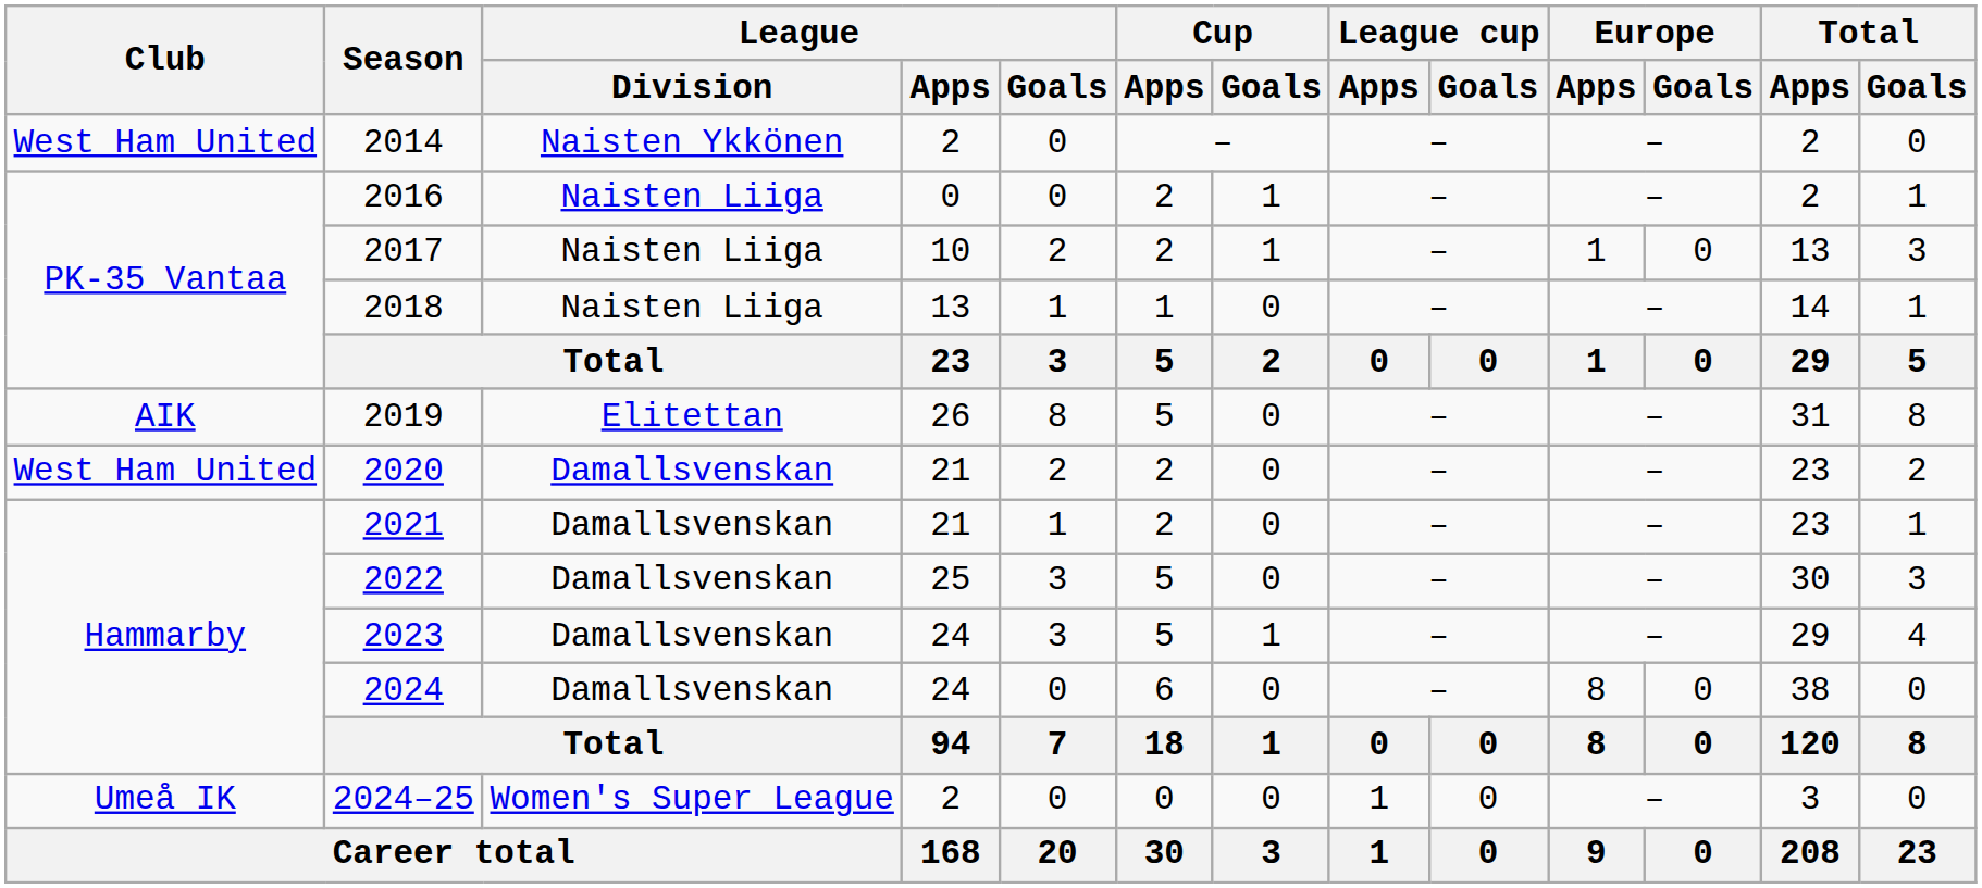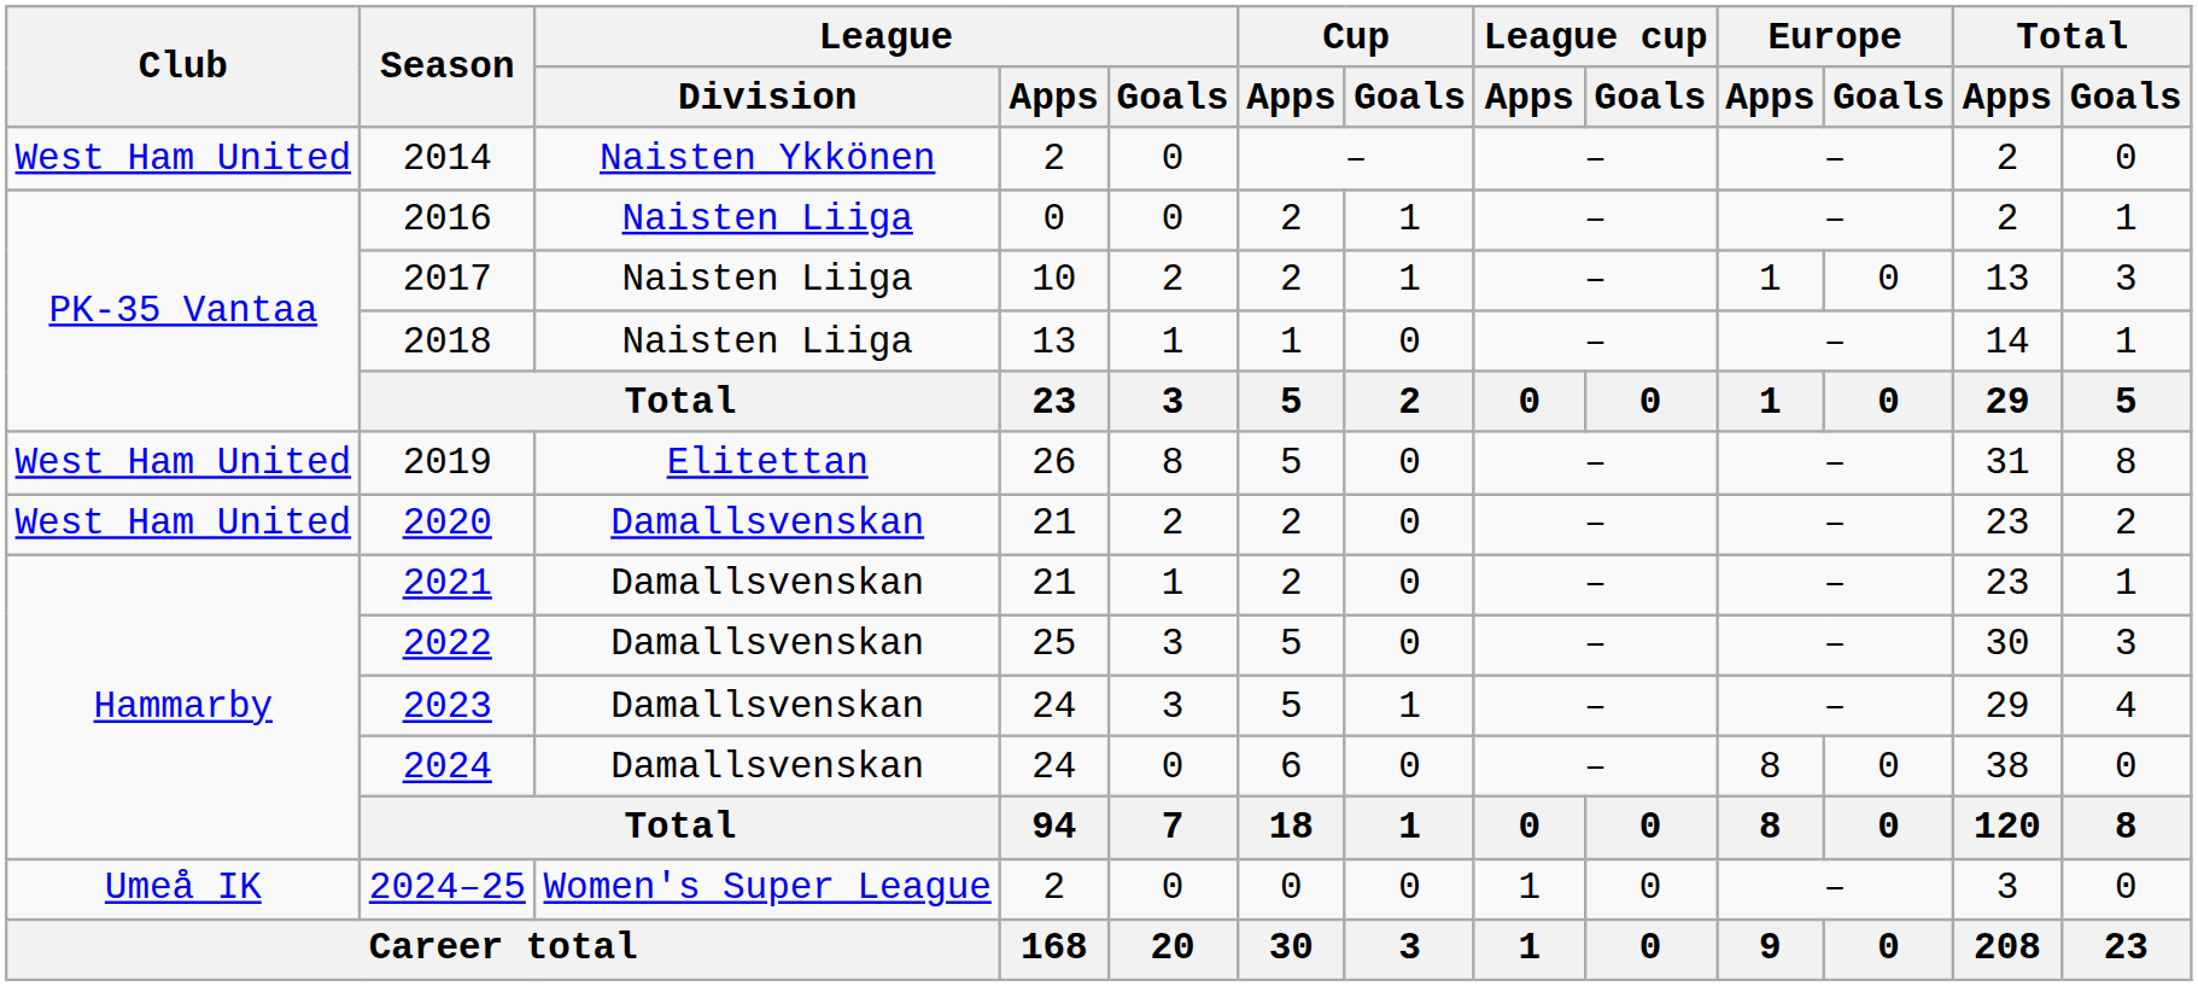 <table class="wikitable" style="text-align:center">
 <tr>
 <th rowspan="2">Club</th>
 <th rowspan="2">Season</th>
 <th colspan="3">League</th>
 <th colspan="2">Cup</th>
 <th colspan="2">League cup</th>
 <th colspan="2">Europe</th>
 <th colspan="2">Total</th>
 </tr>
 <tr>
 <th>Division</th>
 <th>Apps</th>
 <th>Goals</th>
 <th>Apps</th>
 <th>Goals</th>
 <th>Apps</th>
 <th>Goals</th>
 <th>Apps</th>
 <th>Goals</th>
 <th>Apps</th>
 <th>Goals</th>
 </tr>
 <tr>
 <td><a href='#'>West Ham United</a></td>
 <td>2014</td>
 <td><a href='#'>Naisten Ykkönen</a></td>
 <td>2</td>
 <td>0</td>
 <td colspan=2>–</td>
 <td colspan=2>–</td>
 <td colspan=2>–</td>
 <td>2</td>
 <td>0</td>
 </tr>
 <tr>
 <td rowspan=4><a href='#'>PK-35 Vantaa</a></td>
 <td>2016</td>
 <td><a href='#'>Naisten Liiga</a></td>
 <td>0</td>
 <td>0</td>
 <td>2</td>
 <td>1</td>
 <td colspan=2>–</td>
 <td colspan=2>–</td>
 <td>2</td>
 <td>1</td>
 </tr>
 <tr>
 <td>2017</td>
 <td>Naisten Liiga</td>
 <td>10</td>
 <td>2</td>
 <td>2</td>
 <td>1</td>
 <td colspan=2>–</td>
 <td>1</td>
 <td>0</td>
 <td>13</td>
 <td>3</td>
 </tr>
 <tr>
 <td>2018</td>
 <td>Naisten Liiga</td>
 <td>13</td>
 <td>1</td>
 <td>1</td>
 <td>0</td>
 <td colspan=2>–</td>
 <td colspan=2>–</td>
 <td>14</td>
 <td>1</td>
 </tr>
 <tr>
 <th colspan=2>Total</th>
 <th>23</th>
 <th>3</th>
 <th>5</th>
 <th>2</th>
 <th>0</th>
 <th>0</th>
 <th>1</th>
 <th>0</th>
 <th>29</th>
 <th>5</th>
 </tr>
 <tr>
-<td><a href='#'>AIK</a></td>
+<td><a href='#'>West Ham United</a></td>
 <td>2019</td>
 <td><a href='#'>Elitettan</a></td>
 <td>26</td>
 <td>8</td>
 <td>5</td>
 <td>0</td>
 <td colspan=2>–</td>
 <td colspan=2>–</td>
 <td>31</td>
 <td>8</td>
 </tr>
 <tr>
 <td><a href='#'>West Ham United</a></td>
 <td><a href='#'>2020</a></td>
 <td><a href='#'>Damallsvenskan</a></td>
 <td>21</td>
 <td>2</td>
 <td>2</td>
 <td>0</td>
 <td colspan=2>–</td>
 <td colspan=2>–</td>
 <td>23</td>
 <td>2</td>
 </tr>
 <tr>
 <td rowspan=5><a href='#'>Hammarby</a></td>
 <td><a href='#'>2021</a></td>
 <td>Damallsvenskan</td>
 <td>21</td>
 <td>1</td>
 <td>2</td>
 <td>0</td>
 <td colspan=2>–</td>
 <td colspan=2>–</td>
 <td>23</td>
 <td>1</td>
 </tr>
 <tr>
 <td><a href='#'>2022</a></td>
 <td>Damallsvenskan</td>
 <td>25</td>
 <td>3</td>
 <td>5</td>
 <td>0</td>
 <td colspan=2>–</td>
 <td colspan=2>–</td>
 <td>30</td>
 <td>3</td>
 </tr>
 <tr>
 <td><a href='#'>2023</a></td>
 <td>Damallsvenskan</td>
 <td>24</td>
 <td>3</td>
 <td>5</td>
 <td>1</td>
 <td colspan=2>–</td>
 <td colspan=2>–</td>
 <td>29</td>
 <td>4</td>
 </tr>
 <tr>
 <td><a href='#'>2024</a></td>
 <td>Damallsvenskan</td>
 <td>24</td>
 <td>0</td>
 <td>6</td>
 <td>0</td>
 <td colspan=2>–</td>
 <td>8</td>
 <td>0</td>
 <td>38</td>
 <td>0</td>
 </tr>
 <tr>
 <th colspan=2>Total</th>
 <th>94</th>
 <th>7</th>
 <th>18</th>
 <th>1</th>
 <th>0</th>
 <th>0</th>
 <th>8</th>
 <th>0</th>
 <th>120</th>
 <th>8</th>
 </tr>
 <tr>
 <td><a href='#'>Umeå IK</a></td>
 <td><a href='#'>2024–25</a></td>
 <td><a href='#'>Women's Super League</a></td>
 <td>2</td>
 <td>0</td>
 <td>0</td>
 <td>0</td>
 <td>1</td>
 <td>0</td>
 <td colspan=2>–</td>
 <td>3</td>
 <td>0</td>
 </tr>
 <tr>
 <th colspan="3">Career total</th>
 <th>168</th>
 <th>20</th>
 <th>30</th>
 <th>3</th>
 <th>1</th>
 <th>0</th>
 <th>9</th>
 <th>0</th>
 <th>208</th>
 <th>23</th>
 </tr>
 </table>
